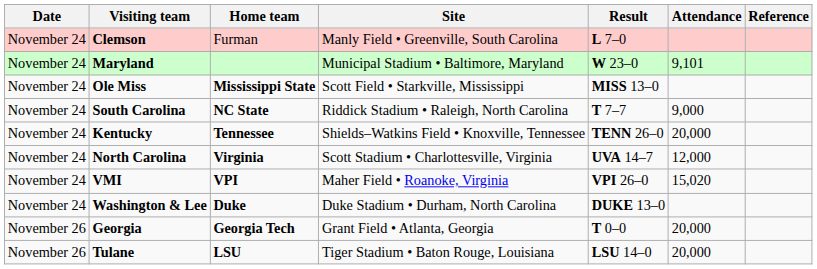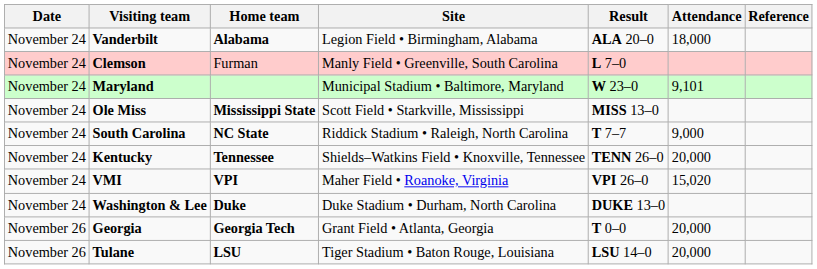 <table class="wikitable" style="font-size:95%;">
 <tr>
 <th>Date</th>
 <th>Visiting team</th>
 <th>Home team</th>
 <th>Site</th>
 <th>Result</th>
 <th>Attendance</th>
 <th class="unsortable">Reference</th>
+</tr>
+<tr bgcolor=>
+<td>November 24</td>
+<td><strong>Vanderbilt</strong></td>
+<td><strong>Alabama</strong></td>
+<td>Legion Field • Birmingham, Alabama</td>
+<td><strong>ALA</strong> 20–0</td>
+<td>18,000</td>
+<td></td>
 </tr>
 <tr bgcolor=ffcccc>
 <td>November 24</td>
 <td><strong>Clemson</strong></td>
 <td>Furman</td>
 <td>Manly Field • Greenville, South Carolina</td>
 <td><strong>L</strong> 7–0</td>
 <td></td>
 <td></td>
 </tr>
 <tr bgcolor=ccffcc>
 <td>November 24</td>
 <td><strong>Maryland</strong></td>
 <td></td>
 <td>Municipal Stadium • Baltimore, Maryland</td>
 <td><strong>W</strong> 23–0</td>
 <td>9,101</td>
 <td></td>
 </tr>
 <tr bgcolor=>
 <td>November 24</td>
 <td><strong>Ole Miss</strong></td>
 <td><strong>Mississippi State</strong></td>
 <td>Scott Field • Starkville, Mississippi</td>
 <td><strong>MISS</strong> 13–0</td>
 <td></td>
 <td></td>
 </tr>
 <tr bgcolor=>
 <td>November 24</td>
 <td><strong>South Carolina</strong></td>
 <td><strong>NC State</strong></td>
 <td>Riddick Stadium • Raleigh, North Carolina</td>
 <td><strong>T</strong> 7–7</td>
 <td>9,000</td>
 <td></td>
 </tr>
 <tr bgcolor=>
 <td>November 24</td>
 <td><strong>Kentucky</strong></td>
 <td><strong>Tennessee</strong></td>
 <td>Shields–Watkins Field • Knoxville, Tennessee</td>
 <td><strong>TENN</strong> 26–0</td>
 <td>20,000</td>
 <td></td>
 </tr>
 <tr bgcolor=>
 <td>November 24</td>
-<td><strong>North Carolina</strong></td>
-<td><strong>Virginia</strong></td>
-<td>Scott Stadium • Charlottesville, Virginia</td>
-<td><strong>UVA</strong> 14–7</td>
-<td>12,000</td>
-<td></td>
-</tr>
-<tr bgcolor=>
-<td>November 24</td>
 <td><strong>VMI</strong></td>
 <td><strong>VPI</strong></td>
 <td>Maher Field • <a href='#'>Roanoke, Virginia</a></td>
 <td><strong>VPI</strong> 26–0</td>
 <td>15,020</td>
 <td></td>
 </tr>
 <tr bgcolor=>
 <td>November 24</td>
 <td><strong>Washington & Lee</strong></td>
 <td><strong>Duke</strong></td>
 <td>Duke Stadium • Durham, North Carolina</td>
 <td><strong>DUKE</strong> 13–0</td>
 <td></td>
 <td></td>
 </tr>
 <tr bgcolor=>
 <td>November 26</td>
 <td><strong>Georgia</strong></td>
 <td><strong>Georgia Tech</strong></td>
 <td>Grant Field • Atlanta, Georgia</td>
 <td><strong>T</strong> 0–0</td>
 <td>20,000</td>
 <td></td>
 </tr>
 <tr bgcolor=>
 <td>November 26</td>
 <td><strong>Tulane</strong></td>
 <td><strong>LSU</strong></td>
 <td>Tiger Stadium • Baton Rouge, Louisiana</td>
 <td><strong>LSU</strong> 14–0</td>
 <td>20,000</td>
 <td></td>
 </tr>
 </table>
